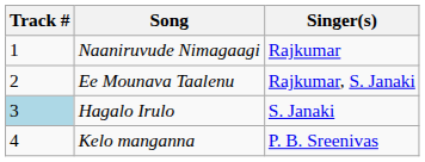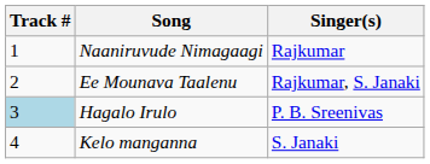 <table class="wikitable" style="font-size:95%;">
 <tr>
 <th>Track #</th>
 <th>Song</th>
 <th>Singer(s)</th>
 </tr>
 <tr>
 <td>1</td>
 <td><em>Naaniruvude Nimagaagi</em></td>
 <td><a href='#'>Rajkumar</a></td>
 </tr>
 <tr>
 <td>2</td>
 <td><em>Ee Mounava Taalenu</em></td>
 <td><a href='#'>Rajkumar</a>, <a href='#'>S. Janaki</a></td>
 </tr>
 <tr>
 <td style="background: lightblue;">3</td>
 <td><em>Hagalo Irulo</em></td>
-<td><a href='#'>S. Janaki</a></td>
+<td><a href='#'>P. B. Sreenivas</a></td>
 </tr>
 <tr>
 <td>4</td>
 <td><em>Kelo manganna</em></td>
-<td><a href='#'>P. B. Sreenivas</a></td>
+<td><a href='#'>S. Janaki</a></td>
 </tr>
 </table>
